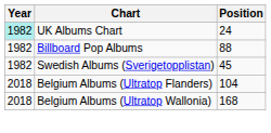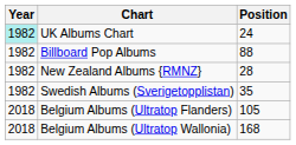 <table class="wikitable">
 <tr>
 <th align="left">Year</th>
 <th align="left">Chart</th>
 <th align="left">Position</th>
 </tr>
 <tr>
 <td align="left" style="background: paleturquoise;">1982</td>
 <td align="left">UK Albums Chart</td>
 <td align="left">24</td>
 </tr>
 <tr>
 <td align="left">1982</td>
 <td align="left"><a href='#'>Billboard</a> Pop Albums</td>
 <td align="left">88</td>
 </tr>
 <tr>
 <td align="left">1982</td>
+<td align="left">New Zealand Albums {<a href='#'>RMNZ</a>}</td>
+<td align="left">28</td>
+</tr>
+<tr>
+<td align="left">1982</td>
 <td align="left">Swedish Albums (<a href='#'>Sverigetopplistan</a>)</td>
-<td align="left">45</td>
+<td align="left">35</td>
 </tr>
 <tr>
 <td align="left">2018</td>
 <td align="left">Belgium Albums (<a href='#'>Ultratop</a> Flanders)</td>
-<td align="left">104</td>
+<td align="left">105</td>
 </tr>
 <tr>
 <td align="left">2018</td>
 <td align="left">Belgium Albums (<a href='#'>Ultratop</a> Wallonia)</td>
 <td align="left">168</td>
 </tr>
 </table>
